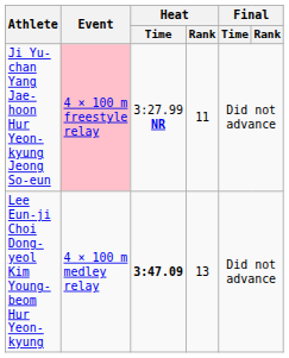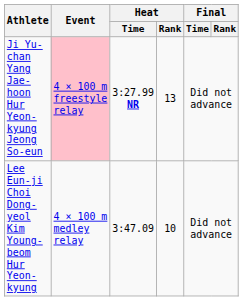 <table class="wikitable" style="text-align:center; font-size:90%; width:30%;">
 <tr>
 <th rowspan="2">Athlete</th>
 <th rowspan="2">Event</th>
 <th colspan="2">Heat</th>
 <th colspan="2">Final</th>
 </tr>
 <tr style="font-size:95%">
 <th>Time</th>
 <th>Rank</th>
 <th>Time</th>
 <th>Rank</th>
 </tr>
 <tr>
 <td align=left><a href='#'>Ji Yu-chan</a> <br><a href='#'>Yang Jae-hoon</a>  <br><a href='#'>Hur Yeon-kyung</a>  <br><a href='#'>Jeong So-eun</a></td>
 <td align=left style="background: pink;"><a href='#'>4 × 100 m freestyle relay</a></td>
 <td>3:27.99 <strong><a href='#'>NR</a></strong></td>
-<td>11</td>
+<td>13</td>
 <td colspan=2>Did not advance</td>
 </tr>
 <tr>
 <td align=left><a href='#'>Lee Eun-ji</a> <br><a href='#'>Choi Dong-yeol</a> <br><a href='#'>Kim Young-beom</a> <br><a href='#'>Hur Yeon-kyung</a></td>
 <td align=left><a href='#'>4 × 100 m medley relay</a></td>
-<td><strong>3:47.09</strong></td>
-<td>13</td>
+<td>3:47.09</td>
+<td>10</td>
 <td colspan="2">Did not advance</td>
 </tr>
 </table>
